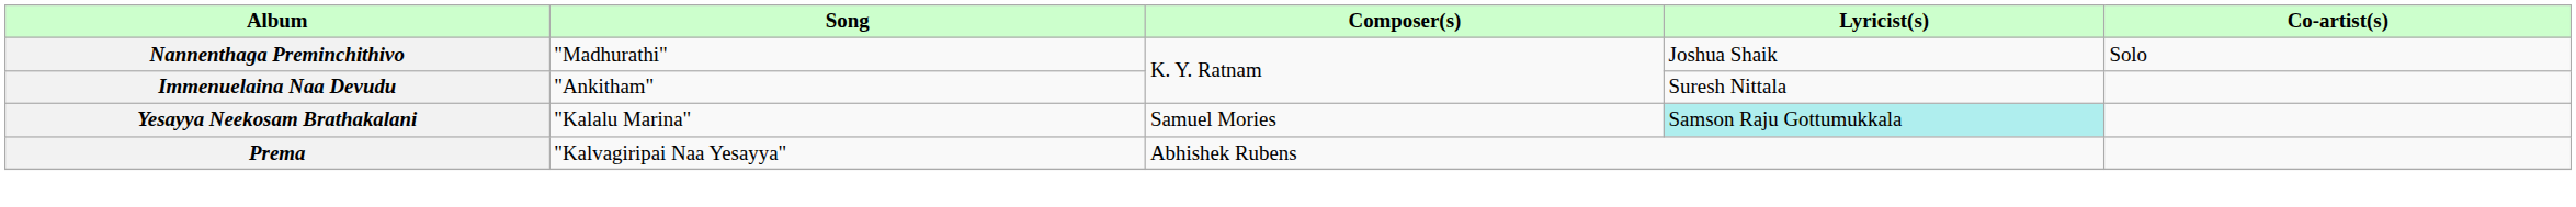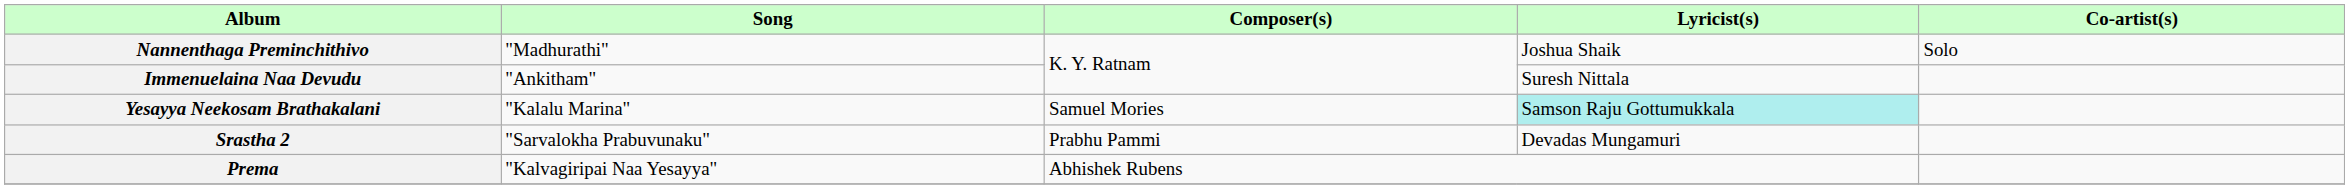 <table class="wikitable plainrowheaders" width="100%" textcolor:#000;">
 <tr style="background:#cfc; text-align:center;">
 <td scope="col" width="21%"><strong>Album</strong></td>
 <td scope="col" width=23%><strong>Song</strong></td>
 <td scope="col" width=20%><strong>Composer(s)</strong></td>
 <td scope="col" width=17%><strong>Lyricist(s)</strong></td>
 <td scope="col" width=18%><strong>Co-artist(s)</strong></td>
 </tr>
 <tr>
 <th><em>Nannenthaga Preminchithivo</em></th>
 <td>"Madhurathi"</td>
 <td rowspan="2">K. Y. Ratnam</td>
 <td>Joshua Shaik</td>
 <td>Solo</td>
 </tr>
 <tr>
 <th><em>Immenuelaina Naa Devudu</em></th>
 <td>"Ankitham"</td>
 <td>Suresh Nittala</td>
 <td></td>
 </tr>
 <tr>
 <th><em>Yesayya Neekosam Brathakalani</em></th>
 <td>"Kalalu Marina"</td>
 <td>Samuel Mories</td>
 <td style="background: paleturquoise;">Samson Raju Gottumukkala</td>
 <td></td>
 </tr>
 <tr>
+<th><em>Srastha 2</em></th>
+<td>"Sarvalokha Prabuvunaku"</td>
+<td>Prabhu Pammi</td>
+<td>Devadas Mungamuri</td>
+<td></td>
+</tr>
+<tr>
 <th><em>Prema</em></th>
 <td>"Kalvagiripai Naa Yesayya"</td>
 <td colspan="2">Abhishek Rubens</td>
 <td></td>
 </tr>
 <tr>
 </tr>
 </table>
